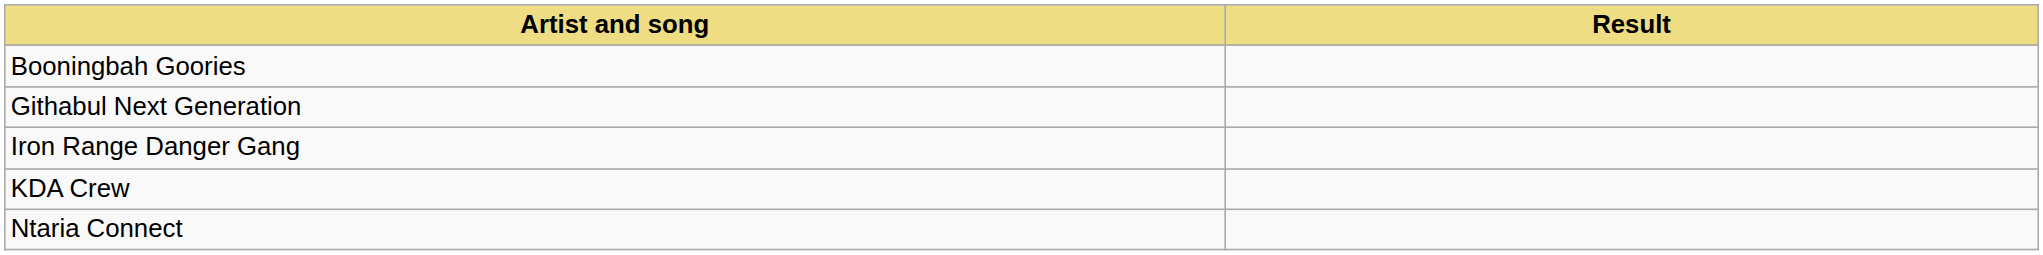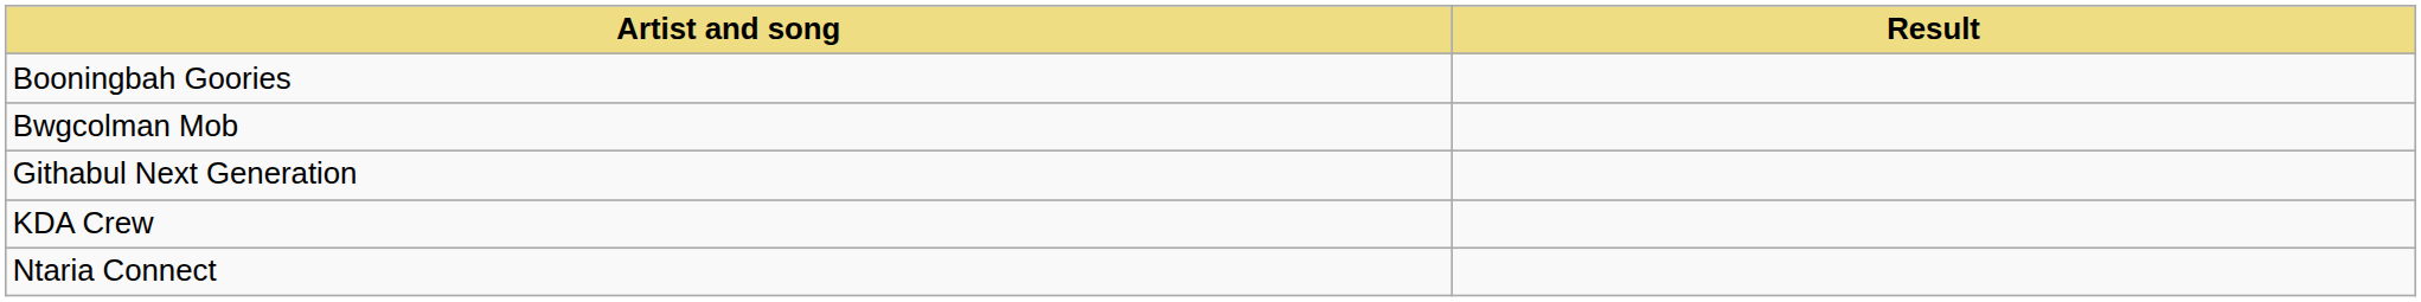 <table class="wikitable" width=100%>
 <tr>
 <th style="width:15%;background:#EEDD82;">Artist and song</th>
 <th style="width:10%;background:#EEDD82;">Result</th>
 </tr>
 <tr>
 <td>Booningbah Goories</td>
 <td></td>
 </tr>
 <tr>
-<td>Githabul Next Generation</td>
+<td>Bwgcolman Mob</td>
 <td></td>
 </tr>
 <tr>
-<td>Iron Range Danger Gang</td>
+<td>Githabul Next Generation</td>
 <td></td>
 </tr>
 <tr>
 <td>KDA Crew</td>
 <td></td>
 </tr>
 <tr>
 <td>Ntaria Connect</td>
 <td></td>
 </tr>
 </table>
